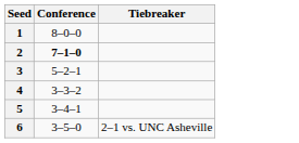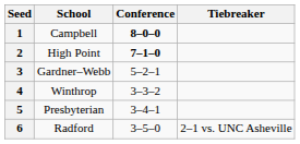 <table class="wikitable" style="text-align:center">
 <tr>
 <th>Seed</th>
+<th>School</th>
 <th>Conference</th>
 <th>Tiebreaker</th>
 </tr>
 <tr>
 <th>1</th>
-<td>8–0–0</td>
+<td>Campbell</td>
+<td><strong>8–0–0</strong></td>
 <td></td>
 </tr>
 <tr>
 <th>2</th>
+<td>High Point</td>
 <td><strong>7–1–0</strong></td>
 <td></td>
 </tr>
 <tr>
 <th>3</th>
+<td>Gardner–Webb</td>
 <td>5–2–1</td>
 <td></td>
 </tr>
 <tr>
 <th>4</th>
+<td>Winthrop</td>
 <td>3–3–2</td>
 <td></td>
 </tr>
 <tr>
 <th>5</th>
+<td>Presbyterian</td>
 <td>3–4–1</td>
 <td></td>
 </tr>
 <tr>
 <th>6</th>
+<td>Radford</td>
 <td>3–5–0</td>
 <td>2–1 vs. UNC Asheville</td>
 </tr>
 </table>
